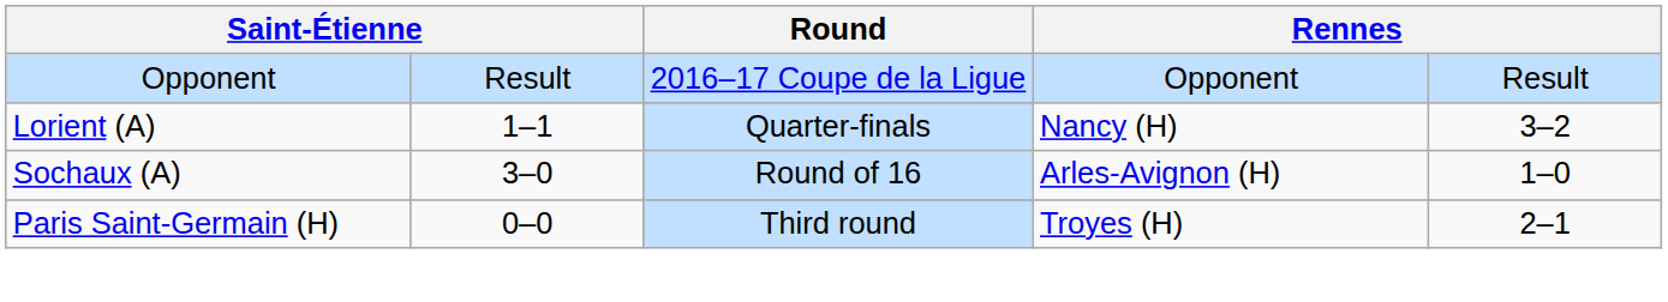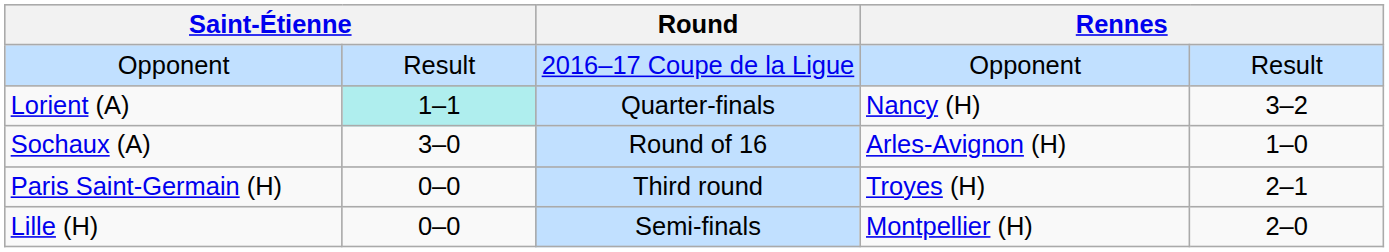 <table class="wikitable" style="text-align:center; white-space:nowrap;">
 <tr>
 <th colspan="2"><a href='#'>Saint-Étienne</a></th>
 <th>Round</th>
 <th colspan="2"><a href='#'>Rennes</a></th>
 </tr>
 <tr style="background:#C1E0FF;">
 <td style="width:25%;">Opponent</td>
 <td style="width:15%;">Result</td>
 <td><a href='#'>2016–17 Coupe de la Ligue</a></td>
 <td style="width:25%;">Opponent</td>
 <td style="width:15%;">Result</td>
 </tr>
 <tr>
 <td style="text-align:left"><a href='#'>Lorient</a> (A)</td>
-<td>1–1  </td>
+<td style="background: paleturquoise;">1–1  </td>
 <td style="background:#C1E0FF;">Quarter-finals</td>
 <td style="text-align:left"><a href='#'>Nancy</a> (H)</td>
 <td>3–2</td>
 </tr>
 <tr>
 <td style="text-align:left"><a href='#'>Sochaux</a> (A)</td>
 <td>3–0</td>
 <td style="background:#C1E0FF;">Round of 16</td>
 <td style="text-align:left"><a href='#'>Arles-Avignon</a> (H)</td>
 <td>1–0</td>
 </tr>
 <tr>
 <td style="text-align:left"><a href='#'>Paris Saint-Germain</a> (H)</td>
 <td>0–0  </td>
 <td style="background:#C1E0FF;">Third round</td>
 <td style="text-align:left"><a href='#'>Troyes</a> (H)</td>
 <td>2–1</td>
 </tr>
+<tr>
+<td style="text-align:left"><a href='#'>Lille</a> (H)</td>
+<td>0–0  </td>
+<td style="background:#C1E0FF;">Semi-finals</td>
+<td style="text-align:left"><a href='#'>Montpellier</a> (H)</td>
+<td>2–0</td>
+</tr>
 </table>
